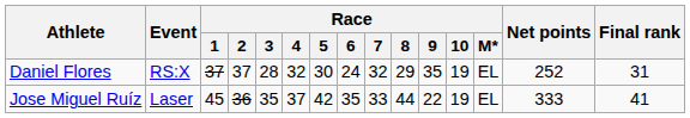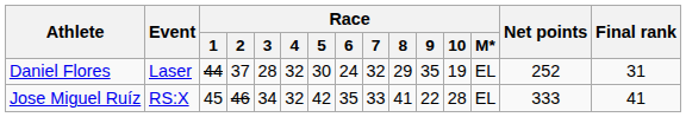 <table class="wikitable" style="font-size:90%">
 <tr>
 <th rowspan="2">Athlete</th>
 <th rowspan="2">Event</th>
 <th colspan=11>Race</th>
 <th rowspan=2>Net points</th>
 <th rowspan=2>Final rank</th>
 </tr>
 <tr style="font-size:95%">
 <th>1</th>
 <th>2</th>
 <th>3</th>
 <th>4</th>
 <th>5</th>
 <th>6</th>
 <th>7</th>
 <th>8</th>
 <th>9</th>
 <th>10</th>
 <th>M*</th>
 </tr>
 <tr align=center>
 <td align=left><a href='#'>Daniel Flores</a></td>
-<td align=left><a href='#'>RS:X</a></td>
-<td><s>37</s></td>
+<td align=left><a href='#'>Laser</a></td>
+<td><s>44</s></td>
 <td>37</td>
 <td>28</td>
 <td>32</td>
 <td>30</td>
 <td>24</td>
 <td>32</td>
 <td>29</td>
 <td>35</td>
 <td>19</td>
 <td>EL</td>
 <td>252</td>
 <td>31</td>
 </tr>
 <tr align=center>
 <td align=left><a href='#'>Jose Miguel Ruíz</a></td>
-<td align=left><a href='#'>Laser</a></td>
+<td align=left><a href='#'>RS:X</a></td>
 <td>45</td>
-<td><s>36</s></td>
-<td>35</td>
-<td>37</td>
+<td><s>46</s></td>
+<td>34</td>
+<td>32</td>
 <td>42</td>
 <td>35</td>
 <td>33</td>
-<td>44</td>
+<td>41</td>
 <td>22</td>
-<td>19</td>
+<td>28</td>
 <td>EL</td>
 <td>333</td>
 <td>41</td>
 </tr>
 </table>
